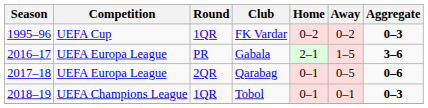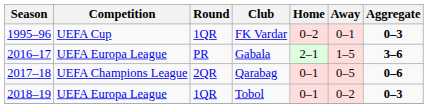 <table class="wikitable">
 <tr>
 <th>Season</th>
 <th>Competition</th>
 <th>Round</th>
 <th>Club</th>
 <th>Home</th>
 <th>Away</th>
 <th>Aggregate</th>
 </tr>
 <tr>
 <td><a href='#'>1995–96</a></td>
 <td><a href='#'>UEFA Cup</a></td>
 <td><a href='#'>1QR</a></td>
 <td> <a href='#'>FK Vardar</a></td>
 <td style="text-align:center; background:#fdd;">0–2</td>
-<td style="text-align:center; background:#fdd;">0–2</td>
+<td style="text-align:center; background:#fdd;">0–1</td>
 <td style="text-align:center;"><strong>0–3</strong></td>
 </tr>
 <tr>
 <td><a href='#'>2016–17</a></td>
 <td><a href='#'>UEFA Europa League</a></td>
 <td><a href='#'>PR</a></td>
 <td> <a href='#'>Gabala</a></td>
 <td style="text-align:center; background:#dfd;">2–1</td>
 <td style="text-align:center; background:#fdd;">1–5</td>
 <td style="text-align:center;"><strong>3–6</strong></td>
 </tr>
 <tr>
 <td><a href='#'>2017–18</a></td>
-<td><a href='#'>UEFA Europa League</a></td>
+<td><a href='#'>UEFA Champions League</a></td>
 <td><a href='#'>2QR</a></td>
 <td> <a href='#'>Qarabag</a></td>
 <td style="text-align:center; background:#fdd;">0–1</td>
 <td style="text-align:center; background:#fdd;">0–5</td>
 <td style="text-align:center;"><strong>0–6</strong></td>
 </tr>
 <tr>
 <td><a href='#'>2018–19</a></td>
-<td><a href='#'>UEFA Champions League</a></td>
+<td><a href='#'>UEFA Europa League</a></td>
 <td><a href='#'>1QR</a></td>
 <td> <a href='#'>Tobol</a></td>
 <td style="text-align:center; background:#fdd;">0–1</td>
-<td style="text-align:center; background:#fdd;">0–1</td>
+<td style="text-align:center; background:#fdd;">0–2</td>
 <td style="text-align:center;"><strong>0–3</strong></td>
 </tr>
 <tr>
 </tr>
 </table>
